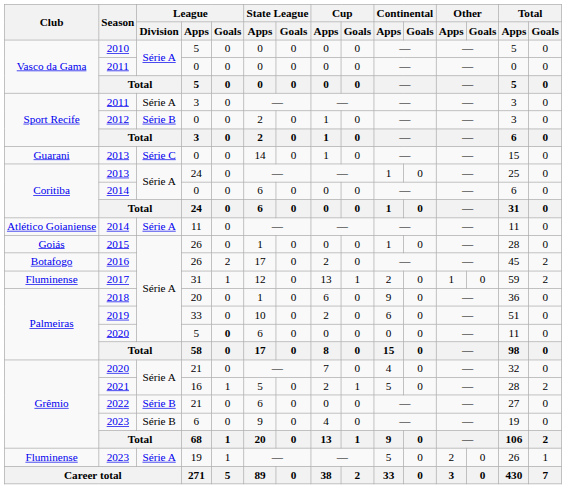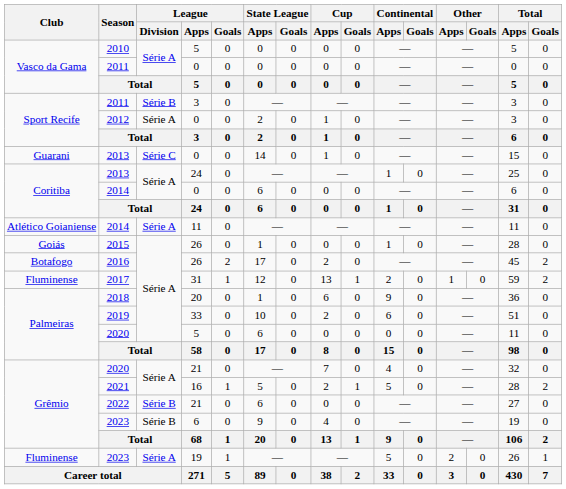 <table class="wikitable" style="text-align: center;">
 <tr>
 <th rowspan=2>Club</th>
 <th rowspan=2>Season</th>
 <th colspan=3>League</th>
 <th colspan=2>State League</th>
 <th colspan=2>Cup</th>
 <th colspan=2>Continental</th>
 <th colspan=2>Other</th>
 <th colspan=2>Total</th>
 </tr>
 <tr>
 <th>Division</th>
 <th>Apps</th>
 <th>Goals</th>
 <th>Apps</th>
 <th>Goals</th>
 <th>Apps</th>
 <th>Goals</th>
 <th>Apps</th>
 <th>Goals</th>
 <th>Apps</th>
 <th>Goals</th>
 <th>Apps</th>
 <th>Goals</th>
 </tr>
 <tr>
 <td rowspan=3 valign=center><a href='#'>Vasco da Gama</a></td>
 <td><a href='#'>2010</a></td>
 <td rowspan=2><a href='#'>Série A</a></td>
 <td>5</td>
 <td>0</td>
 <td>0</td>
 <td>0</td>
 <td>0</td>
 <td>0</td>
 <td colspan=2>—</td>
 <td colspan=2>—</td>
 <td>5</td>
 <td>0</td>
 </tr>
 <tr>
 <td><a href='#'>2011</a></td>
 <td>0</td>
 <td>0</td>
 <td>0</td>
 <td>0</td>
 <td>0</td>
 <td>0</td>
 <td colspan=2>—</td>
 <td colspan=2>—</td>
 <td>0</td>
 <td>0</td>
 </tr>
 <tr>
 <th colspan=2><strong>Total</strong></th>
 <th>5</th>
 <th>0</th>
 <th>0</th>
 <th>0</th>
 <th>0</th>
 <th>0</th>
 <th colspan=2>—</th>
 <th colspan=2>—</th>
 <th>5</th>
 <th>0</th>
 </tr>
 <tr>
 <td rowspan=3 valign=center><a href='#'>Sport Recife</a></td>
 <td><a href='#'>2011</a></td>
-<td>Série A</td>
+<td><a href='#'>Série B</a></td>
 <td>3</td>
 <td>0</td>
 <td colspan=2>—</td>
 <td colspan=2>—</td>
 <td colspan=2>—</td>
 <td colspan=2>—</td>
 <td>3</td>
 <td>0</td>
 </tr>
 <tr>
 <td><a href='#'>2012</a></td>
-<td><a href='#'>Série B</a></td>
+<td>Série A</td>
 <td>0</td>
 <td>0</td>
 <td>2</td>
 <td>0</td>
 <td>1</td>
 <td>0</td>
 <td colspan=2>—</td>
 <td colspan=2>—</td>
 <td>3</td>
 <td>0</td>
 </tr>
 <tr>
 <th colspan=2><strong>Total</strong></th>
 <th>3</th>
 <th>0</th>
 <th>2</th>
 <th>0</th>
 <th>1</th>
 <th>0</th>
 <th colspan=2>—</th>
 <th colspan=2>—</th>
 <th>6</th>
 <th>0</th>
 </tr>
 <tr>
 <td valign=center><a href='#'>Guarani</a></td>
 <td><a href='#'>2013</a></td>
 <td><a href='#'>Série C</a></td>
 <td>0</td>
 <td>0</td>
 <td>14</td>
 <td>0</td>
 <td>1</td>
 <td>0</td>
 <td colspan=2>—</td>
 <td colspan=2>—</td>
 <td>15</td>
 <td>0</td>
 </tr>
 <tr>
 <td rowspan=3 valign=center><a href='#'>Coritiba</a></td>
 <td><a href='#'>2013</a></td>
 <td rowspan=2>Série A</td>
 <td>24</td>
 <td>0</td>
 <td colspan=2>—</td>
 <td colspan=2>—</td>
 <td>1</td>
 <td>0</td>
 <td colspan=2>—</td>
 <td>25</td>
 <td>0</td>
 </tr>
 <tr>
 <td><a href='#'>2014</a></td>
 <td>0</td>
 <td>0</td>
 <td>6</td>
 <td>0</td>
 <td>0</td>
 <td>0</td>
 <td colspan=2>—</td>
 <td colspan=2>—</td>
 <td>6</td>
 <td>0</td>
 </tr>
 <tr>
 <th colspan=2><strong>Total</strong></th>
 <th>24</th>
 <th>0</th>
 <th>6</th>
 <th>0</th>
 <th>0</th>
 <th>0</th>
 <th>1</th>
 <th>0</th>
 <th colspan=2>—</th>
 <th>31</th>
 <th>0</th>
 </tr>
 <tr>
 <td valign=center><a href='#'>Atlético Goianiense</a></td>
 <td><a href='#'>2014</a></td>
 <td><a href='#'>Série A</a></td>
 <td>11</td>
 <td>0</td>
 <td colspan=2>—</td>
 <td colspan=2>—</td>
 <td colspan=2>—</td>
 <td colspan=2>—</td>
 <td>11</td>
 <td>0</td>
 </tr>
 <tr>
 <td valign="center"><a href='#'>Goiás</a></td>
 <td><a href='#'>2015</a></td>
 <td rowspan=6>Série A</td>
 <td>26</td>
 <td>0</td>
 <td>1</td>
 <td>0</td>
 <td>0</td>
 <td>0</td>
 <td>1</td>
 <td>0</td>
 <td colspan=2>—</td>
 <td>28</td>
 <td>0</td>
 </tr>
 <tr>
 <td valign="center"><a href='#'>Botafogo</a></td>
 <td><a href='#'>2016</a></td>
 <td>26</td>
 <td>2</td>
 <td>17</td>
 <td>0</td>
 <td>2</td>
 <td>0</td>
 <td colspan=2>—</td>
 <td colspan=2>—</td>
 <td>45</td>
 <td>2</td>
 </tr>
 <tr>
 <td valign=center><a href='#'>Fluminense</a></td>
 <td><a href='#'>2017</a></td>
 <td>31</td>
 <td>1</td>
 <td>12</td>
 <td>0</td>
 <td>13</td>
 <td>1</td>
 <td>2</td>
 <td>0</td>
 <td>1</td>
 <td>0</td>
 <td>59</td>
 <td>2</td>
 </tr>
 <tr>
 <td rowspan=4 valign=center><a href='#'>Palmeiras</a></td>
 <td><a href='#'>2018</a></td>
 <td>20</td>
 <td>0</td>
 <td>1</td>
 <td>0</td>
 <td>6</td>
 <td>0</td>
 <td>9</td>
 <td>0</td>
 <td colspan=2>—</td>
 <td>36</td>
 <td>0</td>
 </tr>
 <tr>
 <td><a href='#'>2019</a></td>
 <td>33</td>
 <td>0</td>
 <td>10</td>
 <td>0</td>
 <td>2</td>
 <td>0</td>
 <td>6</td>
 <td>0</td>
 <td colspan=2>—</td>
 <td>51</td>
 <td>0</td>
 </tr>
 <tr>
 <td><a href='#'>2020</a></td>
 <td>5</td>
-<td><strong>0</strong></td>
+<td>0</td>
 <td>6</td>
 <td>0</td>
 <td>0</td>
 <td>0</td>
 <td>0</td>
 <td>0</td>
 <td colspan=2>—</td>
 <td>11</td>
 <td>0</td>
 </tr>
 <tr>
 <th colspan=2><strong>Total</strong></th>
 <th>58</th>
 <th>0</th>
 <th>17</th>
 <th>0</th>
 <th>8</th>
 <th>0</th>
 <th>15</th>
 <th>0</th>
 <th colspan=2>—</th>
 <th>98</th>
 <th>0</th>
 </tr>
 <tr>
 <td rowspan=5 valign="center"><a href='#'>Grêmio</a></td>
 <td><a href='#'>2020</a></td>
 <td rowspan=2>Série A</td>
 <td>21</td>
 <td>0</td>
 <td colspan=2>—</td>
 <td>7</td>
 <td>0</td>
 <td>4</td>
 <td>0</td>
 <td colspan=2>—</td>
 <td>32</td>
 <td>0</td>
 </tr>
 <tr>
 <td><a href='#'>2021</a></td>
 <td>16</td>
 <td>1</td>
 <td>5</td>
 <td>0</td>
 <td>2</td>
 <td>1</td>
 <td>5</td>
 <td>0</td>
 <td colspan="2">—</td>
 <td>28</td>
 <td>2</td>
 </tr>
 <tr>
 <td><a href='#'>2022</a></td>
 <td><a href='#'>Série B</a></td>
 <td>21</td>
 <td>0</td>
 <td>6</td>
 <td>0</td>
 <td>0</td>
 <td>0</td>
 <td colspan=2>—</td>
 <td colspan="2">—</td>
 <td>27</td>
 <td>0</td>
 </tr>
 <tr>
 <td><a href='#'>2023</a></td>
 <td>Série B</td>
 <td>6</td>
 <td>0</td>
 <td>9</td>
 <td>0</td>
 <td>4</td>
 <td>0</td>
 <td colspan=2>—</td>
 <td colspan="2">—</td>
 <td>19</td>
 <td>0</td>
 </tr>
 <tr>
 <th colspan=2><strong>Total</strong></th>
 <th>68</th>
 <th>1</th>
 <th>20</th>
 <th>0</th>
 <th>13</th>
 <th>1</th>
 <th>9</th>
 <th>0</th>
 <th colspan="2">—</th>
 <th>106</th>
 <th>2</th>
 </tr>
 <tr>
 <td valign=center><a href='#'>Fluminense</a></td>
 <td><a href='#'>2023</a></td>
 <td><a href='#'>Série A</a></td>
 <td>19</td>
 <td>1</td>
 <td colspan=2>—</td>
 <td colspan=2>—</td>
 <td>5</td>
 <td>0</td>
 <td>2</td>
 <td>0</td>
 <td>26</td>
 <td>1</td>
 </tr>
 <tr>
 <th colspan="3"><strong>Career total</strong></th>
 <th>271</th>
 <th>5</th>
 <th>89</th>
 <th>0</th>
 <th>38</th>
 <th>2</th>
 <th>33</th>
 <th>0</th>
 <th>3</th>
 <th>0</th>
 <th>430</th>
 <th>7</th>
 </tr>
 </table>
